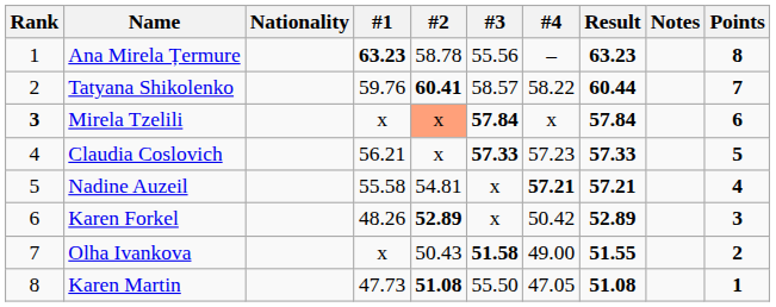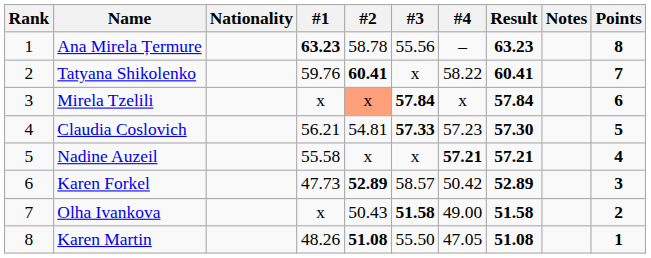 <table class="wikitable sortable" style="text-align:center">
 <tr>
 <th>Rank</th>
 <th>Name</th>
 <th>Nationality</th>
 <th>#1</th>
 <th>#2</th>
 <th>#3</th>
 <th>#4</th>
 <th>Result</th>
 <th>Notes</th>
 <th>Points</th>
 </tr>
 <tr>
 <td>1</td>
 <td align=left><a href='#'>Ana Mirela Țermure</a></td>
 <td align=left></td>
 <td><strong>63.23</strong></td>
 <td>58.78</td>
 <td>55.56</td>
 <td>–</td>
 <td><strong>63.23</strong></td>
 <td></td>
 <td><strong>8</strong></td>
 </tr>
 <tr>
 <td>2</td>
 <td align=left><a href='#'>Tatyana Shikolenko</a></td>
 <td align=left></td>
 <td>59.76</td>
 <td><strong>60.41</strong></td>
-<td>58.57</td>
+<td>x</td>
 <td>58.22</td>
-<td><strong>60.44</strong></td>
+<td><strong>60.41</strong></td>
 <td></td>
 <td><strong>7</strong></td>
 </tr>
 <tr>
-<td><strong>3</strong></td>
+<td>3</td>
 <td align=left><a href='#'>Mirela Tzelili</a></td>
 <td align=left></td>
 <td>x</td>
 <td style="background: lightsalmon;">x</td>
 <td><strong>57.84</strong></td>
 <td>x</td>
 <td><strong>57.84</strong></td>
 <td></td>
 <td><strong>6</strong></td>
 </tr>
 <tr>
 <td>4</td>
 <td align=left><a href='#'>Claudia Coslovich</a></td>
 <td align=left></td>
 <td>56.21</td>
-<td>x</td>
+<td>54.81</td>
 <td><strong>57.33</strong></td>
 <td>57.23</td>
-<td><strong>57.33</strong></td>
+<td><strong>57.30</strong></td>
 <td></td>
 <td><strong>5</strong></td>
 </tr>
 <tr>
 <td>5</td>
 <td align=left><a href='#'>Nadine Auzeil</a></td>
 <td align=left></td>
 <td>55.58</td>
-<td>54.81</td>
+<td>x</td>
 <td>x</td>
 <td><strong>57.21</strong></td>
 <td><strong>57.21</strong></td>
 <td></td>
 <td><strong>4</strong></td>
 </tr>
 <tr>
 <td>6</td>
 <td align=left><a href='#'>Karen Forkel</a></td>
 <td align=left></td>
-<td>48.26</td>
+<td>47.73</td>
 <td><strong>52.89</strong></td>
-<td>x</td>
+<td>58.57</td>
 <td>50.42</td>
 <td><strong>52.89</strong></td>
 <td></td>
 <td><strong>3</strong></td>
 </tr>
 <tr>
 <td>7</td>
 <td align=left><a href='#'>Olha Ivankova</a></td>
 <td align=left></td>
 <td>x</td>
 <td>50.43</td>
 <td><strong>51.58</strong></td>
 <td>49.00</td>
-<td><strong>51.55</strong></td>
+<td><strong>51.58</strong></td>
 <td></td>
 <td><strong>2</strong></td>
 </tr>
 <tr>
 <td>8</td>
 <td align=left><a href='#'>Karen Martin</a></td>
 <td align=left></td>
-<td>47.73</td>
+<td>48.26</td>
 <td><strong>51.08</strong></td>
 <td>55.50</td>
 <td>47.05</td>
 <td><strong>51.08</strong></td>
 <td></td>
 <td><strong>1</strong></td>
 </tr>
 </table>
